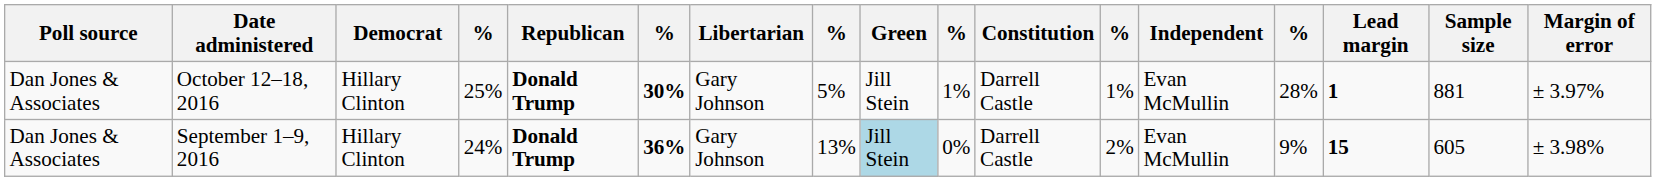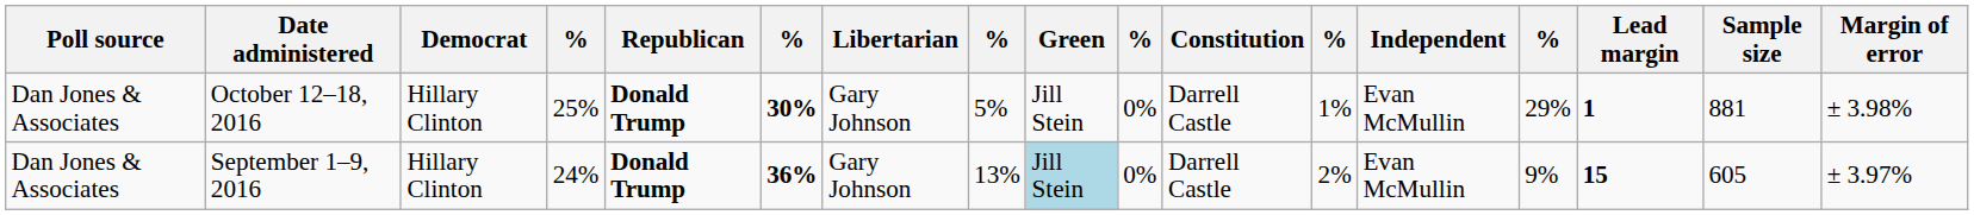 <table class="wikitable">
 <tr>
 <th>Poll source</th>
 <th>Date administered</th>
 <th>Democrat</th>
 <th>%</th>
 <th>Republican</th>
 <th>%</th>
 <th>Libertarian</th>
 <th>%</th>
 <th>Green</th>
 <th>%</th>
 <th>Constitution</th>
 <th>%</th>
 <th>Independent</th>
 <th>%</th>
 <th>Lead margin</th>
 <th>Sample size</th>
 <th>Margin of error</th>
 </tr>
 <tr>
 <td>Dan Jones & Associates</td>
 <td>October 12–18, 2016</td>
 <td>Hillary Clinton</td>
 <td>25%</td>
 <td><strong>Donald Trump</strong></td>
 <td><strong>30%</strong></td>
 <td>Gary Johnson</td>
 <td>5%</td>
 <td>Jill Stein</td>
-<td>1%</td>
+<td>0%</td>
 <td>Darrell Castle</td>
 <td>1%</td>
 <td>Evan McMullin</td>
-<td>28%</td>
+<td>29%</td>
 <td><strong>1</strong></td>
 <td>881</td>
-<td>± 3.97%</td>
+<td>± 3.98%</td>
 </tr>
 <tr>
 <td>Dan Jones & Associates</td>
 <td>September 1–9, 2016</td>
 <td>Hillary Clinton</td>
 <td>24%</td>
 <td><strong>Donald Trump</strong></td>
 <td><strong>36%</strong></td>
 <td>Gary Johnson</td>
 <td>13%</td>
 <td style="background: lightblue;">Jill Stein</td>
 <td>0%</td>
 <td>Darrell Castle</td>
 <td>2%</td>
 <td>Evan McMullin</td>
 <td>9%</td>
 <td><strong>15</strong></td>
 <td>605</td>
-<td>± 3.98%</td>
+<td>± 3.97%</td>
 </tr>
 </table>
